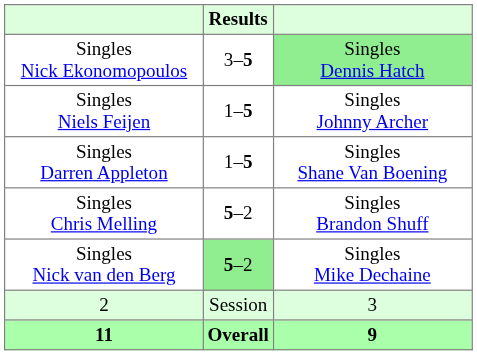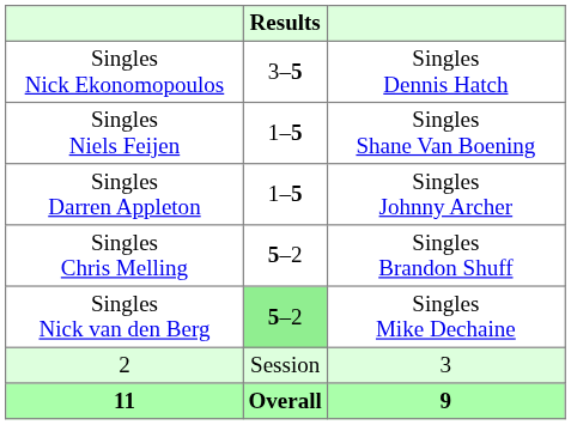 <table border="1" cellpadding="3" style="border-collapse: collapse;">
 <tr bgcolor="#ddffdd">
 <th width="160"></th>
 <th>Results</th>
 <th width="160"></th>
 </tr>
 <tr>
 <td align="center">Singles<br><a href='#'>Nick Ekonomopoulos</a></td>
 <td align="center">3–<strong>5</strong></td>
-<td align="center" style="background: lightgreen;">Singles<br><a href='#'>Dennis Hatch</a></td>
+<td align="center">Singles<br><a href='#'>Dennis Hatch</a></td>
 </tr>
 <tr>
 <td align="center">Singles<br><a href='#'>Niels Feijen</a></td>
 <td align="center">1–<strong>5</strong></td>
-<td align="center">Singles<br><a href='#'>Johnny Archer</a></td>
+<td align="center">Singles<br><a href='#'>Shane Van Boening</a></td>
 </tr>
 <tr>
 <td align="center">Singles<br><a href='#'>Darren Appleton</a></td>
 <td align="center">1–<strong>5</strong></td>
-<td align="center">Singles<br><a href='#'>Shane Van Boening</a></td>
+<td align="center">Singles<br><a href='#'>Johnny Archer</a></td>
 </tr>
 <tr>
 <td align="center">Singles<br><a href='#'>Chris Melling</a></td>
 <td align="center"><strong>5</strong>–2</td>
 <td align="center">Singles<br><a href='#'>Brandon Shuff</a></td>
 </tr>
 <tr>
 <td align="center">Singles<br><a href='#'>Nick van den Berg</a></td>
 <td align="center" style="background: lightgreen;"><strong>5</strong>–2</td>
 <td align="center">Singles<br><a href='#'>Mike Dechaine</a></td>
 </tr>
 <tr bgcolor="#ddffdd">
 <td align="center">2</td>
 <td align="center">Session</td>
 <td align="center">3</td>
 </tr>
 <tr bgcolor="#aaffaa">
 <th align="center">11</th>
 <th align="center">Overall</th>
 <th align="center">9</th>
 </tr>
 </table>
